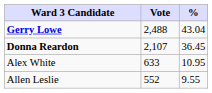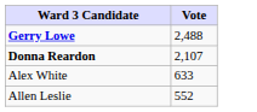 <table class="wikitable">
 <tr>
 <th style="background:#ddf; width:200px;">Ward 3 Candidate</th>
 <th style="background:#ddf; width:50px;">Vote</th>
-<th style="background:#ddf; width:30px;">%</th>
 </tr>
 <tr>
 <td><strong><a href='#'>Gerry Lowe</a></strong></td>
 <td>2,488</td>
-<td>43.04</td>
 </tr>
 <tr>
 <td><strong>Donna Reardon</strong></td>
 <td>2,107</td>
-<td>36.45</td>
 </tr>
 <tr>
 <td>Alex White</td>
 <td>633</td>
-<td>10.95</td>
 </tr>
 <tr>
 <td>Allen Leslie</td>
 <td>552</td>
-<td>9.55</td>
 </tr>
 </table>
